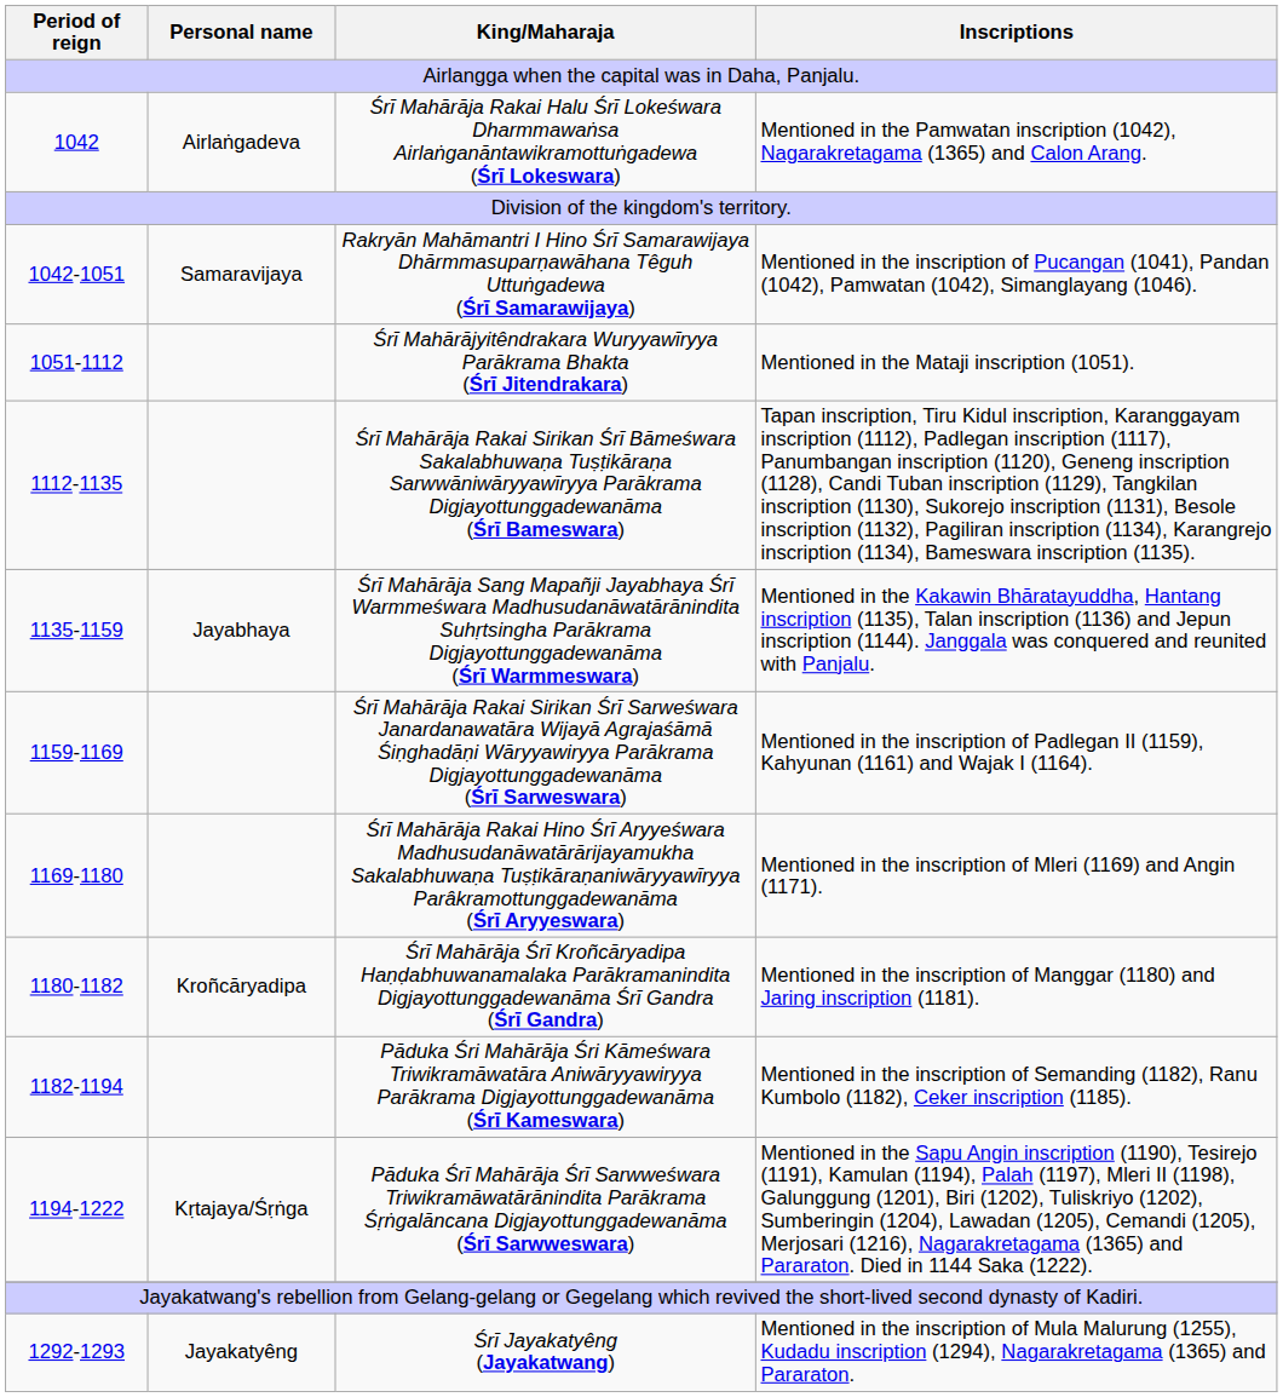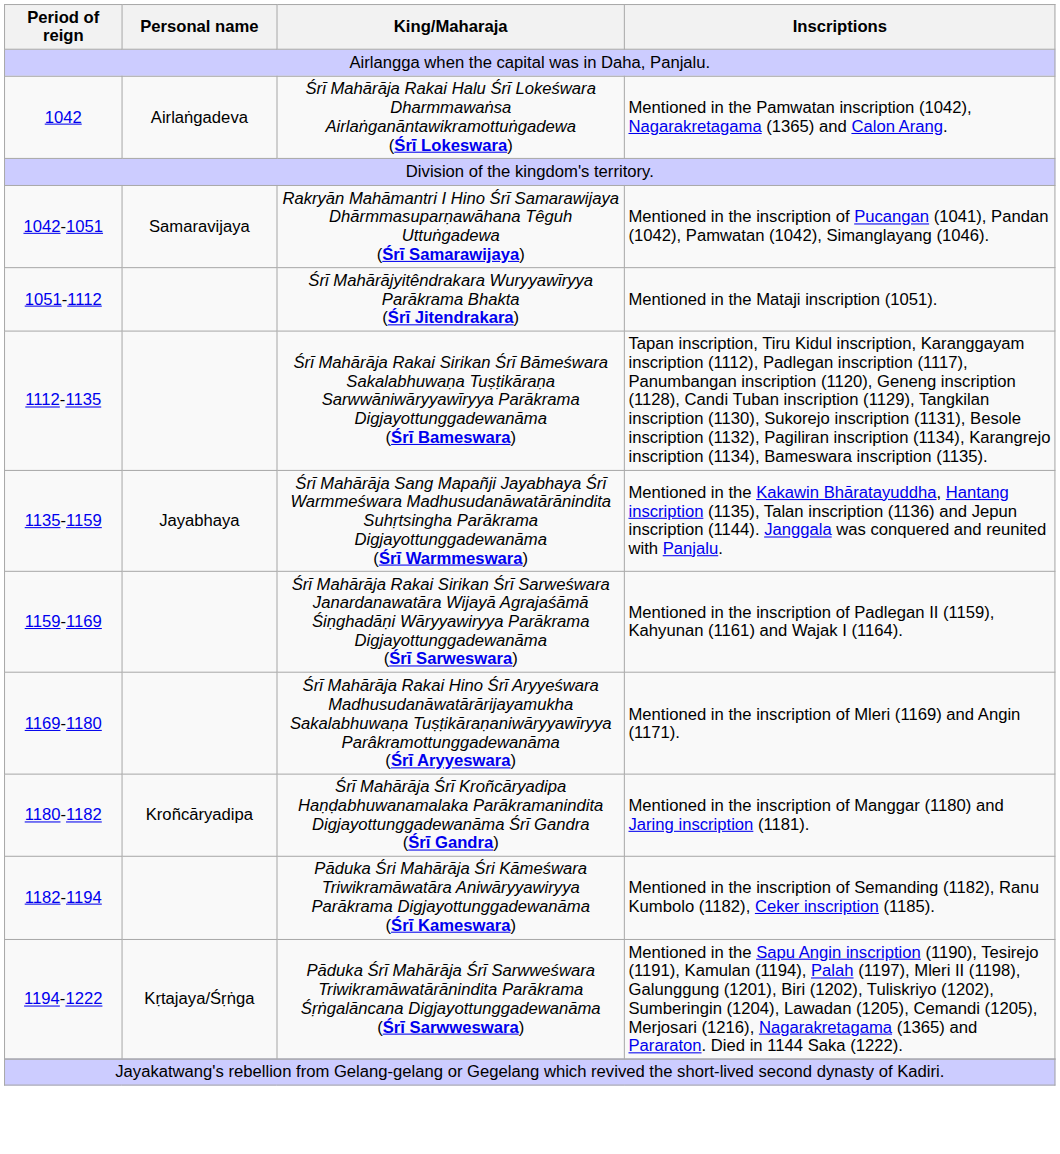 <table class="wikitable sortable" border="1" width="80%">
 <tr>
 <th width="30px">Period of reign</th>
 <th width="100px">Personal name</th>
 <th width="100px">King/Maharaja</th>
 <th width="300px">Inscriptions</th>
 </tr>
 <tr style="background:#ccf;">
 <td colspan=4 valign="middle" align="center">Airlangga when the capital was in Daha, Panjalu.</td>
 </tr>
 <tr>
 <td align="center"><a href='#'>1042</a></td>
 <td align="center">Airlaṅgadeva</td>
 <td align="center"><em>Śrī Mahārāja Rakai Halu Śrī Lokeśwara Dharmmawaṅsa Airlaṅganāntawikramottuṅgadewa</em><br>(<strong><a href='#'>Śrī Lokeswara</a></strong>)</td>
 <td>Mentioned in the Pamwatan inscription (1042), <a href='#'>Nagarakretagama</a> (1365) and <a href='#'>Calon Arang</a>.</td>
 </tr>
 <tr style="background:#ccf;">
 <td colspan=4 valign="middle" align="center">Division of the kingdom's territory.</td>
 </tr>
 <tr>
 <td align="center"><a href='#'>1042</a>-<a href='#'>1051</a></td>
 <td align="center">Samaravijaya</td>
 <td align="center"><em>Rakryān Mahāmantri I Hino Śrī Samarawijaya Dhārmmasuparṇawāhana Têguh Uttuṅgadewa</em><br>(<strong><a href='#'>Śrī Samarawijaya</a></strong>)</td>
 <td>Mentioned in the inscription of <a href='#'>Pucangan</a> (1041), Pandan (1042), Pamwatan (1042), Simanglayang (1046).</td>
 </tr>
 <tr>
 <td align="center"><a href='#'>1051</a>-<a href='#'>1112</a></td>
 <td align="center"></td>
 <td align="center"><em>Śrī Mahārājyitêndrakara Wuryyawīryya Parākrama Bhakta</em><br>(<strong><a href='#'>Śrī Jitendrakara</a></strong>)</td>
 <td>Mentioned in the Mataji inscription (1051).</td>
 </tr>
 <tr>
 <td align="center"><a href='#'>1112</a>-<a href='#'>1135</a></td>
 <td align="center"></td>
 <td align="center"><em>Śrī Mahārāja Rakai Sirikan Śrī Bāmeśwara Sakalabhuwaṇa Tuṣṭikāraṇa Sarwwāniwāryyawīryya Parākrama Digjayottunggadewanāma</em><br>(<strong><a href='#'>Śrī Bameswara</a></strong>)</td>
 <td>Tapan inscription, Tiru Kidul inscription, Karanggayam inscription (1112), Padlegan inscription (1117), Panumbangan inscription (1120), Geneng inscription (1128), Candi Tuban inscription (1129), Tangkilan inscription (1130), Sukorejo inscription (1131), Besole inscription (1132), Pagiliran inscription (1134), Karangrejo inscription (1134), Bameswara inscription (1135).</td>
 </tr>
 <tr>
 <td align="center"><a href='#'>1135</a>-<a href='#'>1159</a></td>
 <td align="center">Jayabhaya</td>
 <td align="center"><em>Śrī Mahārāja Sang Mapañji Jayabhaya Śrī Warmmeśwara Madhusudanāwatārānindita Suhṛtsingha Parākrama Digjayottunggadewanāma</em><br>(<strong><a href='#'>Śrī Warmmeswara</a></strong>)</td>
 <td>Mentioned in the <a href='#'>Kakawin Bhāratayuddha</a>, <a href='#'>Hantang inscription</a> (1135), Talan inscription (1136) and Jepun inscription (1144). <a href='#'>Janggala</a> was conquered and reunited with <a href='#'>Panjalu</a>.</td>
 </tr>
 <tr>
 <td align="center"><a href='#'>1159</a>-<a href='#'>1169</a></td>
 <td align="center"></td>
 <td align="center"><em>Śrī Mahārāja Rakai Sirikan Śrī Sarweśwara Janardanawatāra Wijayā Agrajaśāmā Śiṇghadāṇi Wāryyawiryya Parākrama Digjayottunggadewanāma</em><br>(<strong><a href='#'>Śrī Sarweswara</a></strong>)</td>
 <td>Mentioned in the inscription of Padlegan II (1159), Kahyunan (1161) and Wajak I (1164).</td>
 </tr>
 <tr>
 <td align="center"><a href='#'>1169</a>-<a href='#'>1180</a></td>
 <td align="center"></td>
 <td align="center"><em>Śrī Mahārāja Rakai Hino Śrī Aryyeśwara Madhusudanāwatārārijayamukha Sakalabhuwaṇa Tuṣṭikāraṇaniwāryyawīryya Parâkramottunggadewanāma</em><br>(<strong><a href='#'>Śrī Aryyeswara</a></strong>)</td>
 <td>Mentioned in the inscription of Mleri (1169) and Angin (1171).</td>
 </tr>
 <tr>
 <td align="center"><a href='#'>1180</a>-<a href='#'>1182</a></td>
 <td align="center">Kroñcāryadipa</td>
 <td align="center"><em>Śrī Mahārāja Śrī Kroñcāryadipa Haṇḍabhuwanamalaka Parākramanindita Digjayottunggadewanāma Śrī Gandra</em><br>(<strong><a href='#'>Śrī Gandra</a></strong>)</td>
 <td>Mentioned in the inscription of Manggar (1180) and <a href='#'>Jaring inscription</a> (1181).</td>
 </tr>
 <tr>
 <td align="center"><a href='#'>1182</a>-<a href='#'>1194</a></td>
 <td align="center"></td>
 <td align="center"><em>Pāduka Śri Mahārāja Śri Kāmeśwara Triwikramāwatāra Aniwāryyawiryya Parākrama Digjayottunggadewanāma</em><br>(<strong><a href='#'>Śrī Kameswara</a></strong>)</td>
 <td>Mentioned in the inscription of Semanding (1182), Ranu Kumbolo (1182), <a href='#'>Ceker inscription</a> (1185).</td>
 </tr>
 <tr>
 <td align="center"><a href='#'>1194</a>-<a href='#'>1222</a></td>
 <td align="center">Kṛtajaya/Śṛṅga</td>
 <td align="center"><em>Pāduka Śrī Mahārāja Śrī Sarwweśwara Triwikramāwatārānindita Parākrama Śṛṅgalāncana Digjayottunggadewanāma</em><br>(<strong><a href='#'>Śrī Sarwweswara</a></strong>)</td>
 <td>Mentioned in the <a href='#'>Sapu Angin inscription</a> (1190), Tesirejo (1191), Kamulan (1194), <a href='#'>Palah</a> (1197), Mleri II (1198), Galunggung (1201), Biri (1202), Tuliskriyo (1202), Sumberingin (1204), Lawadan (1205), Cemandi (1205), Merjosari (1216), <a href='#'>Nagarakretagama</a> (1365) and <a href='#'>Pararaton</a>. Died in 1144 Saka (1222).</td>
 </tr>
 <tr>
 </tr>
 <tr style="background:#ccf;">
 <td colspan=4 valign="middle" align="center">Jayakatwang's rebellion from Gelang-gelang or Gegelang which revived the short-lived second dynasty of Kadiri.</td>
 </tr>
-<tr>
-<td align="center"><a href='#'>1292</a>-<a href='#'>1293</a></td>
-<td align="center">Jayakatyêng</td>
-<td align="center"><em>Śrī Jayakatyêng</em><br>(<strong><a href='#'>Jayakatwang</a></strong>)</td>
-<td>Mentioned in the inscription of Mula Malurung (1255), <a href='#'>Kudadu inscription</a> (1294), <a href='#'>Nagarakretagama</a> (1365) and <a href='#'>Pararaton</a>.</td>
-</tr>
 </table>
